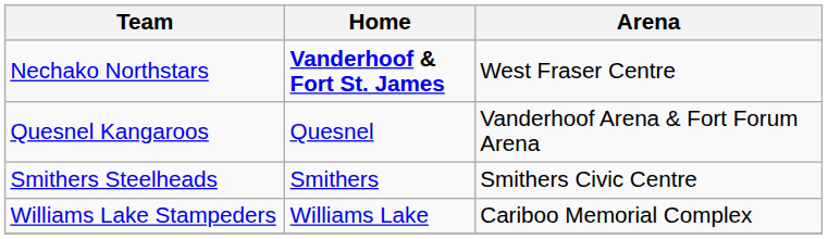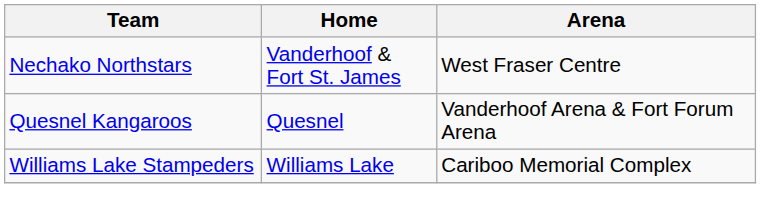 <table class="wikitable">
 <tr>
 <th style=width:12em>Team</th>
 <th style=width:8em>Home</th>
 <th style=width:15em>Arena</th>
 </tr>
 <tr>
 <td><a href='#'>Nechako Northstars</a></td>
-<td><strong><a href='#'>Vanderhoof</a> & <a href='#'>Fort St. James</a></strong></td>
+<td><a href='#'>Vanderhoof</a> & <a href='#'>Fort St. James</a></td>
 <td>West Fraser Centre</td>
 </tr>
 <tr>
 <td><a href='#'>Quesnel Kangaroos</a></td>
 <td><a href='#'>Quesnel</a></td>
 <td>Vanderhoof Arena & Fort Forum Arena</td>
-</tr>
-<tr>
-<td><a href='#'>Smithers Steelheads</a></td>
-<td><a href='#'>Smithers</a></td>
-<td>Smithers Civic Centre</td>
 </tr>
 <tr>
 <td><a href='#'>Williams Lake Stampeders</a></td>
 <td><a href='#'>Williams Lake</a></td>
 <td>Cariboo Memorial Complex</td>
 </tr>
 <tr>
 </tr>
 </table>
